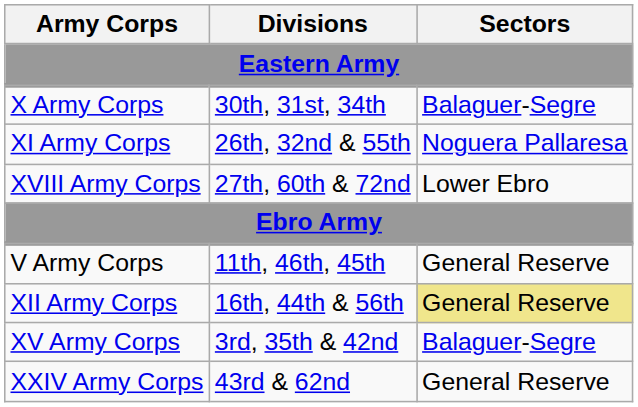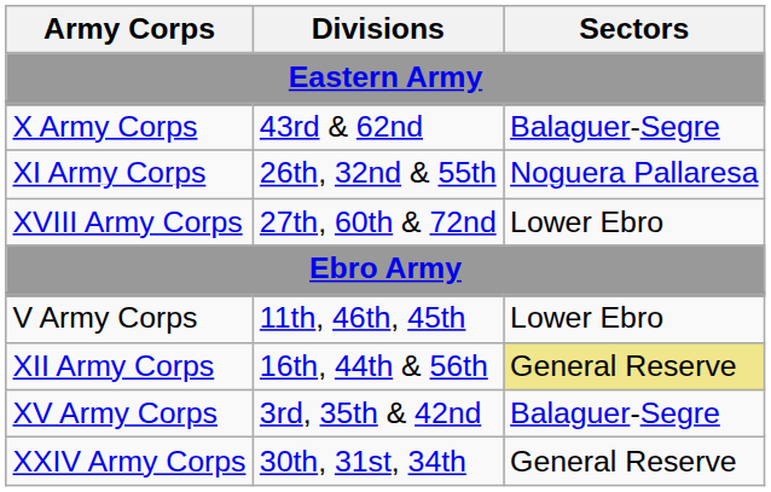 <table class="wikitable">
 <tr>
 <th>Army Corps</th>
 <th>Divisions</th>
 <th>Sectors</th>
 </tr>
 <tr>
 <td colspan="4" style="background-color:#999;" align="center"><span><strong><a href='#'>Eastern Army</a></strong></span></td>
 </tr>
 <tr style="border-top:solid 3px #999;">
 </tr>
 <tr>
 <td><a href='#'>X Army Corps</a></td>
-<td><a href='#'>30th</a>, <a href='#'>31st</a>, <a href='#'>34th</a></td>
+<td><a href='#'>43rd</a> & <a href='#'>62nd</a></td>
 <td><a href='#'>Balaguer</a>-<a href='#'>Segre</a></td>
 </tr>
 <tr>
 <td><a href='#'>XI Army Corps</a></td>
 <td><a href='#'>26th</a>, <a href='#'>32nd</a> & <a href='#'>55th</a></td>
 <td><a href='#'>Noguera Pallaresa</a></td>
 </tr>
 <tr>
 <td><a href='#'>XVIII Army Corps</a></td>
 <td><a href='#'>27th</a>, <a href='#'>60th</a> & <a href='#'>72nd</a></td>
 <td>Lower Ebro</td>
 </tr>
 <tr>
 <td colspan="4" style="background-color:#999;" align="center"><span><strong><a href='#'>Ebro Army</a></strong></span></td>
 </tr>
 <tr style="border-top:solid 3px #999;">
 </tr>
 <tr>
 <td>V Army Corps</td>
 <td><a href='#'>11th</a>, <a href='#'>46th</a>, <a href='#'>45th</a></td>
-<td>General Reserve</td>
+<td>Lower Ebro</td>
 </tr>
 <tr>
 <td><a href='#'>XII Army Corps</a></td>
 <td><a href='#'>16th</a>, <a href='#'>44th</a> & <a href='#'>56th</a></td>
 <td style="background: khaki;">General Reserve</td>
 </tr>
 <tr>
 <td><a href='#'>XV Army Corps</a></td>
 <td><a href='#'>3rd</a>, <a href='#'>35th</a> &  <a href='#'>42nd</a></td>
 <td><a href='#'>Balaguer</a>-<a href='#'>Segre</a></td>
 </tr>
 <tr>
 <td><a href='#'>XXIV Army Corps</a></td>
-<td><a href='#'>43rd</a> & <a href='#'>62nd</a></td>
+<td><a href='#'>30th</a>, <a href='#'>31st</a>, <a href='#'>34th</a></td>
 <td>General Reserve</td>
 </tr>
 </table>
